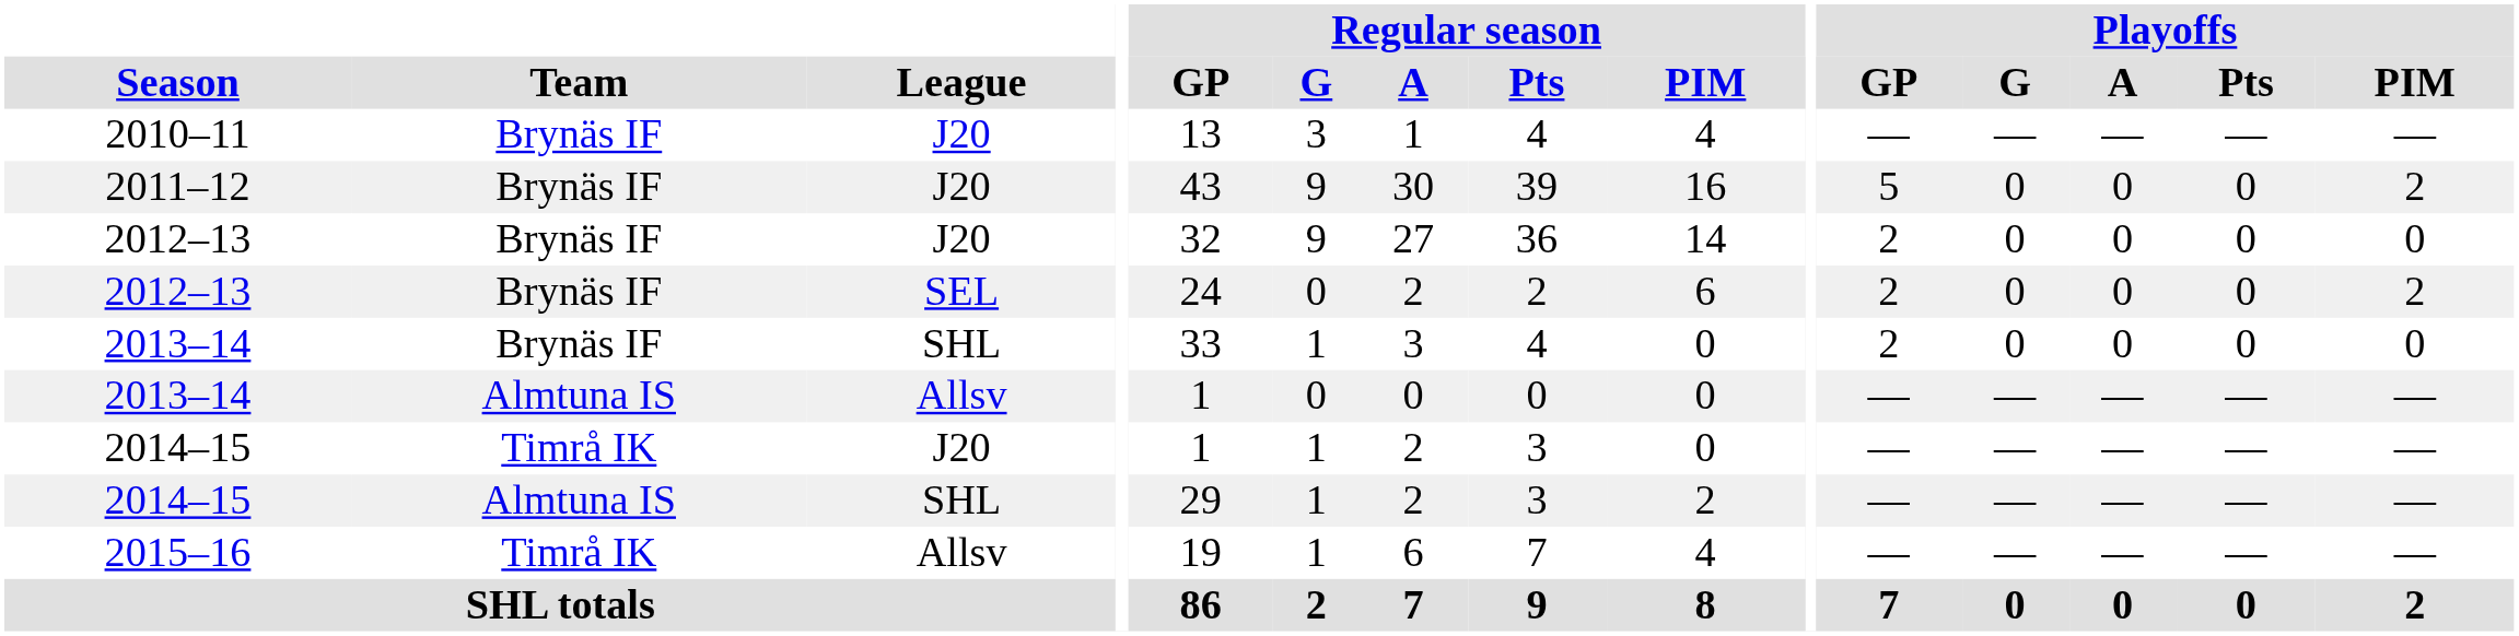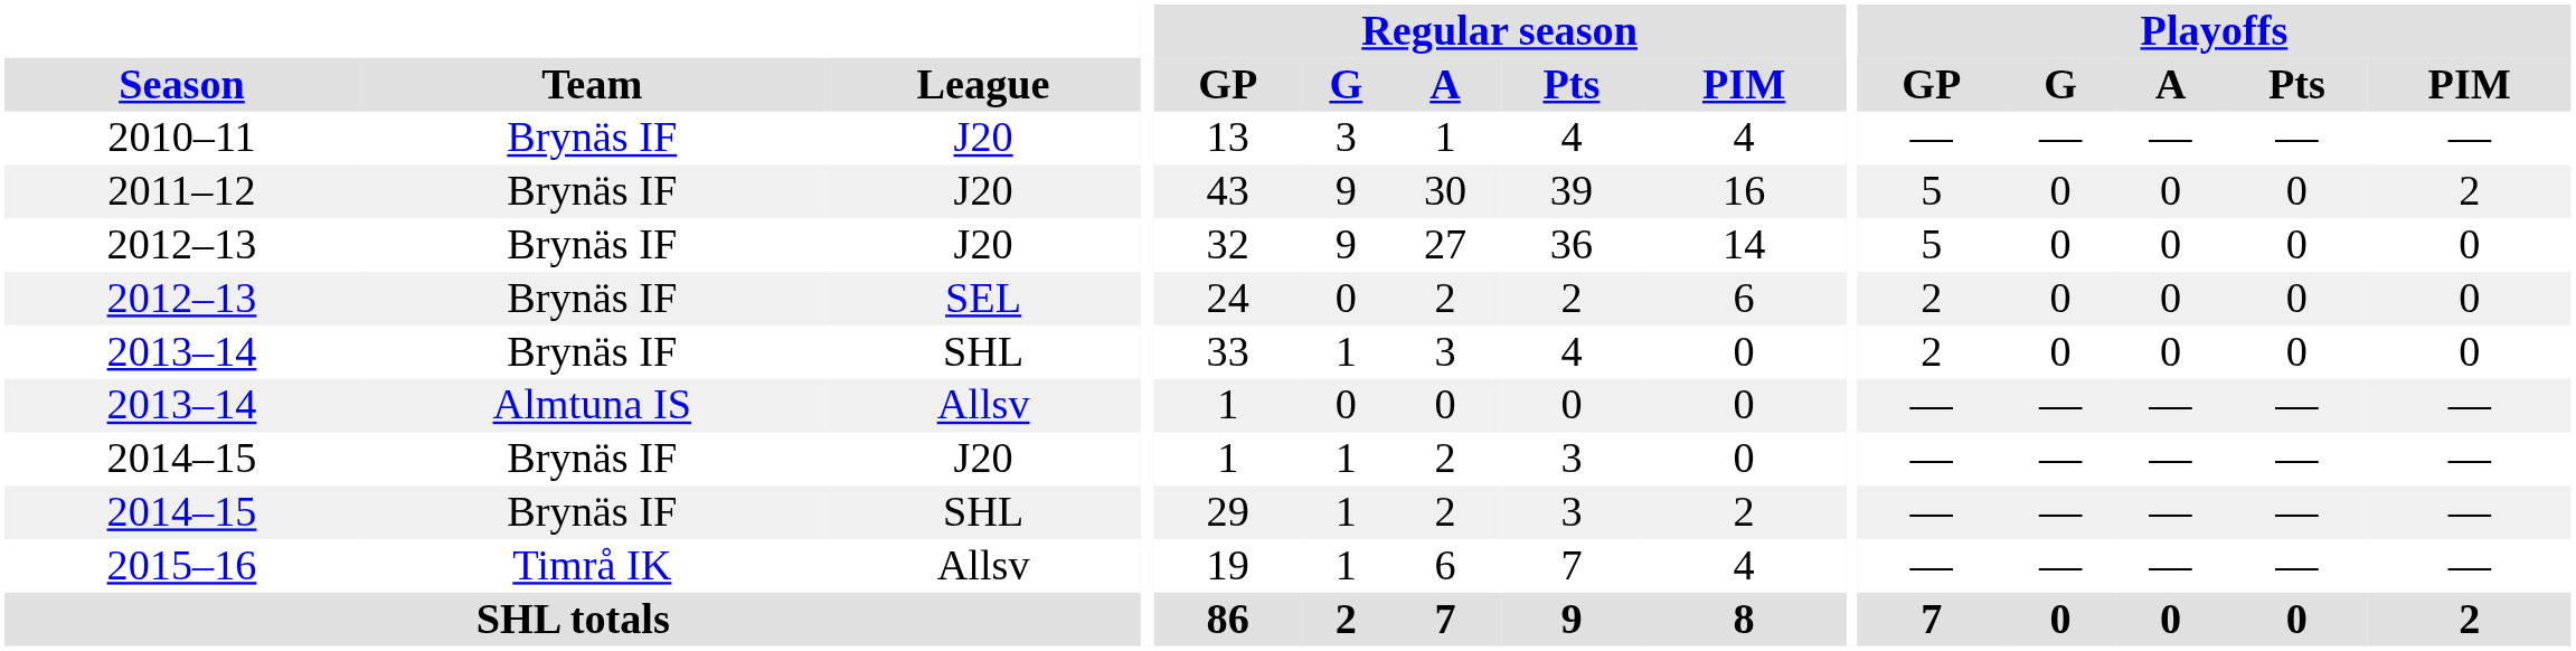 <table border="0" cellpadding="1" cellspacing="0" style="text-align:center; width:60em">
 <tr bgcolor="#e0e0e0">
 <th colspan="3" bgcolor="#ffffff"></th>
 <th rowspan="99" bgcolor="#ffffff"></th>
 <th colspan="5"><a href='#'>Regular season</a></th>
 <th rowspan="99" bgcolor="#ffffff"></th>
 <th colspan="5"><a href='#'>Playoffs</a></th>
 </tr>
 <tr bgcolor="#e0e0e0">
 <th><a href='#'>Season</a></th>
 <th>Team</th>
 <th>League</th>
 <th>GP</th>
 <th><a href='#'>G</a></th>
 <th><a href='#'>A</a></th>
 <th><a href='#'>Pts</a></th>
 <th><a href='#'>PIM</a></th>
 <th>GP</th>
 <th>G</th>
 <th>A</th>
 <th>Pts</th>
 <th>PIM</th>
 </tr>
 <tr>
 <td>2010–11</td>
 <td><a href='#'>Brynäs IF</a></td>
 <td><a href='#'>J20</a></td>
 <td>13</td>
 <td>3</td>
 <td>1</td>
 <td>4</td>
 <td>4</td>
 <td>—</td>
 <td>—</td>
 <td>—</td>
 <td>—</td>
 <td>—</td>
 </tr>
 <tr bgcolor="#f0f0f0">
 <td>2011–12</td>
 <td>Brynäs IF</td>
 <td>J20</td>
 <td>43</td>
 <td>9</td>
 <td>30</td>
 <td>39</td>
 <td>16</td>
 <td>5</td>
 <td>0</td>
 <td>0</td>
 <td>0</td>
 <td>2</td>
 </tr>
 <tr>
 <td>2012–13</td>
 <td>Brynäs IF</td>
 <td>J20</td>
 <td>32</td>
 <td>9</td>
 <td>27</td>
 <td>36</td>
 <td>14</td>
-<td>2</td>
+<td>5</td>
 <td>0</td>
 <td>0</td>
 <td>0</td>
 <td>0</td>
 </tr>
 <tr bgcolor="#f0f0f0">
 <td><a href='#'>2012–13</a></td>
 <td>Brynäs IF</td>
 <td><a href='#'>SEL</a></td>
 <td>24</td>
 <td>0</td>
 <td>2</td>
 <td>2</td>
 <td>6</td>
 <td>2</td>
 <td>0</td>
 <td>0</td>
 <td>0</td>
-<td>2</td>
+<td>0</td>
 </tr>
 <tr>
 <td><a href='#'>2013–14</a></td>
 <td>Brynäs IF</td>
 <td>SHL</td>
 <td>33</td>
 <td>1</td>
 <td>3</td>
 <td>4</td>
 <td>0</td>
 <td>2</td>
 <td>0</td>
 <td>0</td>
 <td>0</td>
 <td>0</td>
 </tr>
 <tr bgcolor="#f0f0f0">
 <td><a href='#'>2013–14</a></td>
 <td><a href='#'>Almtuna IS</a></td>
 <td><a href='#'>Allsv</a></td>
 <td>1</td>
 <td>0</td>
 <td>0</td>
 <td>0</td>
 <td>0</td>
 <td>—</td>
 <td>—</td>
 <td>—</td>
 <td>—</td>
 <td>—</td>
 </tr>
 <tr>
 <td>2014–15</td>
-<td><a href='#'>Timrå IK</a></td>
+<td>Brynäs IF</td>
 <td>J20</td>
 <td>1</td>
 <td>1</td>
 <td>2</td>
 <td>3</td>
 <td>0</td>
 <td>—</td>
 <td>—</td>
 <td>—</td>
 <td>—</td>
 <td>—</td>
 </tr>
 <tr bgcolor="#f0f0f0">
 <td><a href='#'>2014–15</a></td>
-<td><a href='#'>Almtuna IS</a></td>
+<td>Brynäs IF</td>
 <td>SHL</td>
 <td>29</td>
 <td>1</td>
 <td>2</td>
 <td>3</td>
 <td>2</td>
 <td>—</td>
 <td>—</td>
 <td>—</td>
 <td>—</td>
 <td>—</td>
 </tr>
 <tr>
 <td><a href='#'>2015–16</a></td>
 <td><a href='#'>Timrå IK</a></td>
 <td>Allsv</td>
 <td>19</td>
 <td>1</td>
 <td>6</td>
 <td>7</td>
 <td>4</td>
 <td>—</td>
 <td>—</td>
 <td>—</td>
 <td>—</td>
 <td>—</td>
 </tr>
 <tr bgcolor="#e0e0e0">
 <th colspan = "3">SHL totals</th>
 <th>86</th>
 <th>2</th>
 <th>7</th>
 <th>9</th>
 <th>8</th>
 <th>7</th>
 <th>0</th>
 <th>0</th>
 <th>0</th>
 <th>2</th>
 </tr>
 </table>
